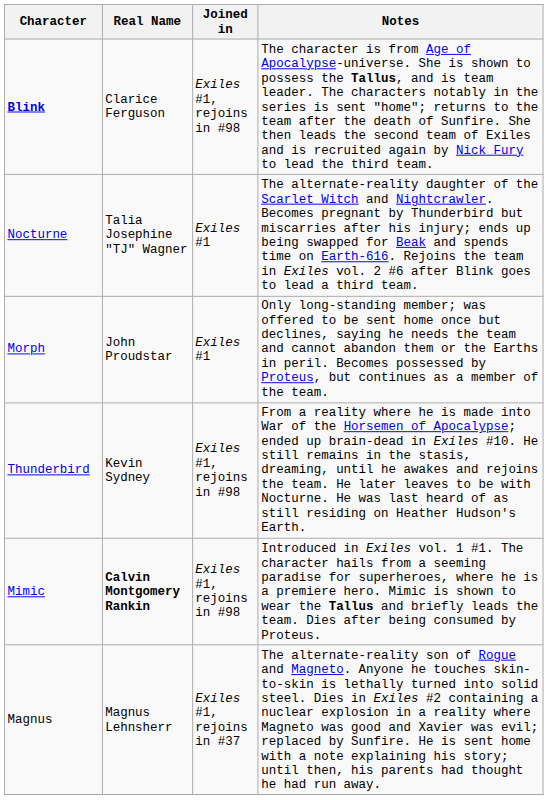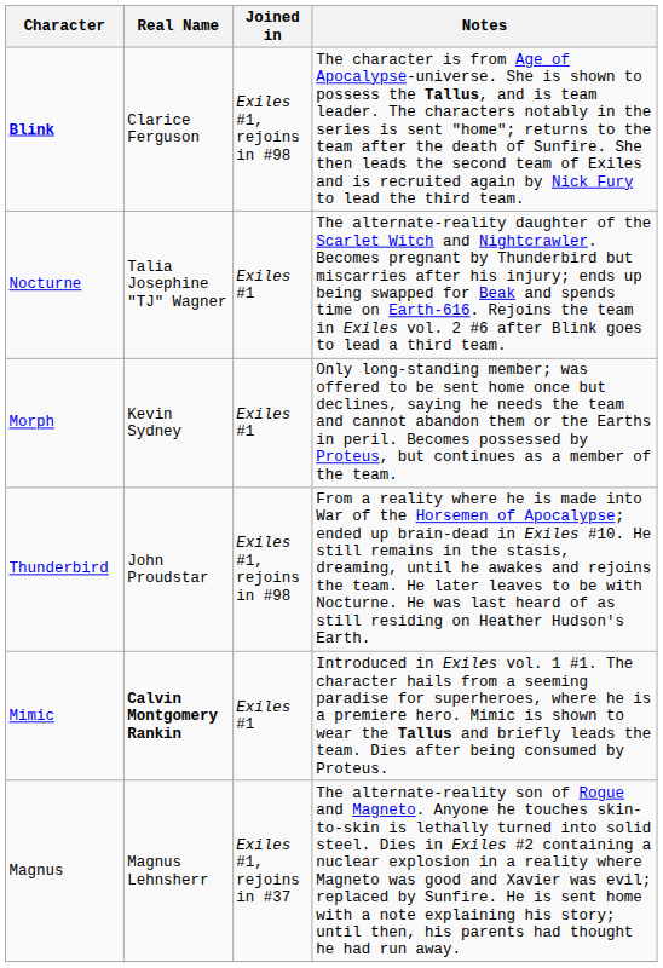 <table class="wikitable" width=90%>
 <tr>
 <th width=10%>Character</th>
 <th width=10%>Real Name</th>
 <th width=8%>Joined in</th>
 <th width=45%>Notes</th>
 </tr>
 <tr>
 <td><strong><a href='#'>Blink</a></strong></td>
 <td>Clarice Ferguson</td>
 <td><em>Exiles</em> #1, rejoins in #98</td>
 <td>The character is from <a href='#'>Age of Apocalypse</a>-universe.  She is shown to possess the <strong>Tallus</strong>, and is team leader.  The characters notably in the series is sent "home"; returns to the team after the death of Sunfire. She then leads the second team of Exiles and is recruited again by <a href='#'>Nick Fury</a> to lead the third team.</td>
 </tr>
 <tr>
 <td><a href='#'>Nocturne</a></td>
 <td>Talia Josephine "TJ" Wagner</td>
 <td><em>Exiles</em> #1</td>
 <td>The alternate-reality daughter of the <a href='#'>Scarlet Witch</a> and <a href='#'>Nightcrawler</a>.  Becomes pregnant by Thunderbird but miscarries after his injury; ends up being swapped for <a href='#'>Beak</a> and spends time on <a href='#'>Earth-616</a>. Rejoins the team in <em>Exiles</em> vol. 2 #6 after Blink goes to lead a third team.</td>
 </tr>
 <tr>
 <td><a href='#'>Morph</a></td>
-<td>John Proudstar</td>
+<td>Kevin Sydney</td>
 <td><em>Exiles</em> #1</td>
 <td>Only long-standing member; was offered to be sent home once but declines, saying he needs the team and cannot abandon them or the Earths in peril. Becomes possessed by <a href='#'>Proteus</a>, but continues as a member of the team.</td>
 </tr>
 <tr>
 <td><a href='#'>Thunderbird</a></td>
-<td>Kevin Sydney</td>
+<td>John Proudstar</td>
 <td><em>Exiles</em> #1, rejoins in #98</td>
 <td>From a reality where he is made into War of the <a href='#'>Horsemen of Apocalypse</a>; ended up brain-dead in <em>Exiles</em> #10. He still remains in the stasis, dreaming, until he awakes and rejoins the team. He later leaves to be with Nocturne. He was last heard of as still residing on Heather Hudson's Earth.</td>
 </tr>
 <tr>
 <td><a href='#'>Mimic</a></td>
 <td><strong>Calvin Montgomery Rankin</strong></td>
-<td><em>Exiles</em> #1, rejoins in #98</td>
+<td><em>Exiles</em> #1</td>
 <td>Introduced in <em>Exiles</em> vol. 1 #1.  The character hails from a seeming paradise for superheroes, where he is a premiere hero.  Mimic is shown to wear the <strong>Tallus</strong> and briefly leads the team. Dies after being consumed by Proteus.</td>
 </tr>
 <tr>
 <td>Magnus</td>
 <td>Magnus Lehnsherr</td>
 <td><em>Exiles</em> #1, rejoins in #37</td>
 <td>The alternate-reality son of <a href='#'>Rogue</a> and <a href='#'>Magneto</a>. Anyone he touches skin-to-skin is lethally turned into solid steel. Dies in <em>Exiles</em> #2 containing a nuclear explosion in a reality where Magneto was good and Xavier was evil; replaced by Sunfire. He is sent home with a note explaining his story; until then, his parents had thought he had run away.</td>
 </tr>
 <tr>
 </tr>
 </table>
